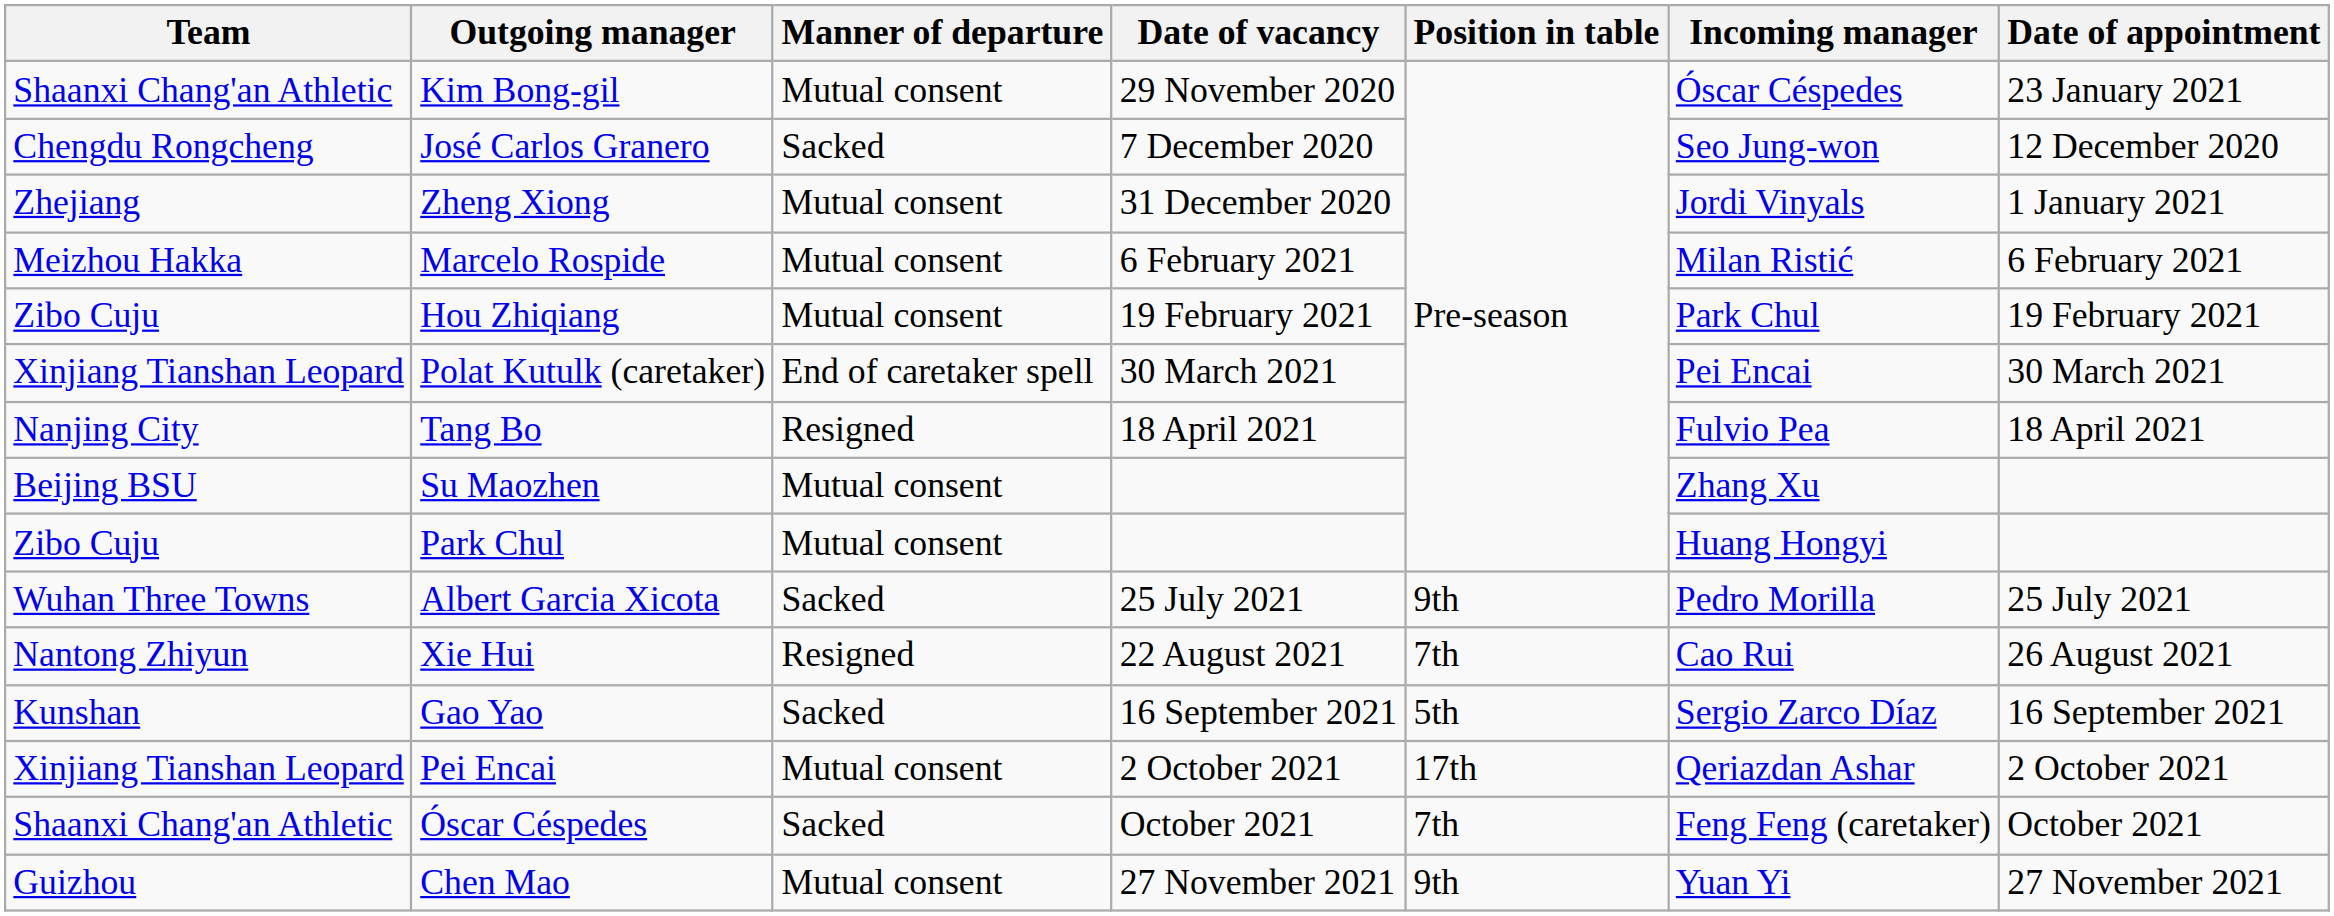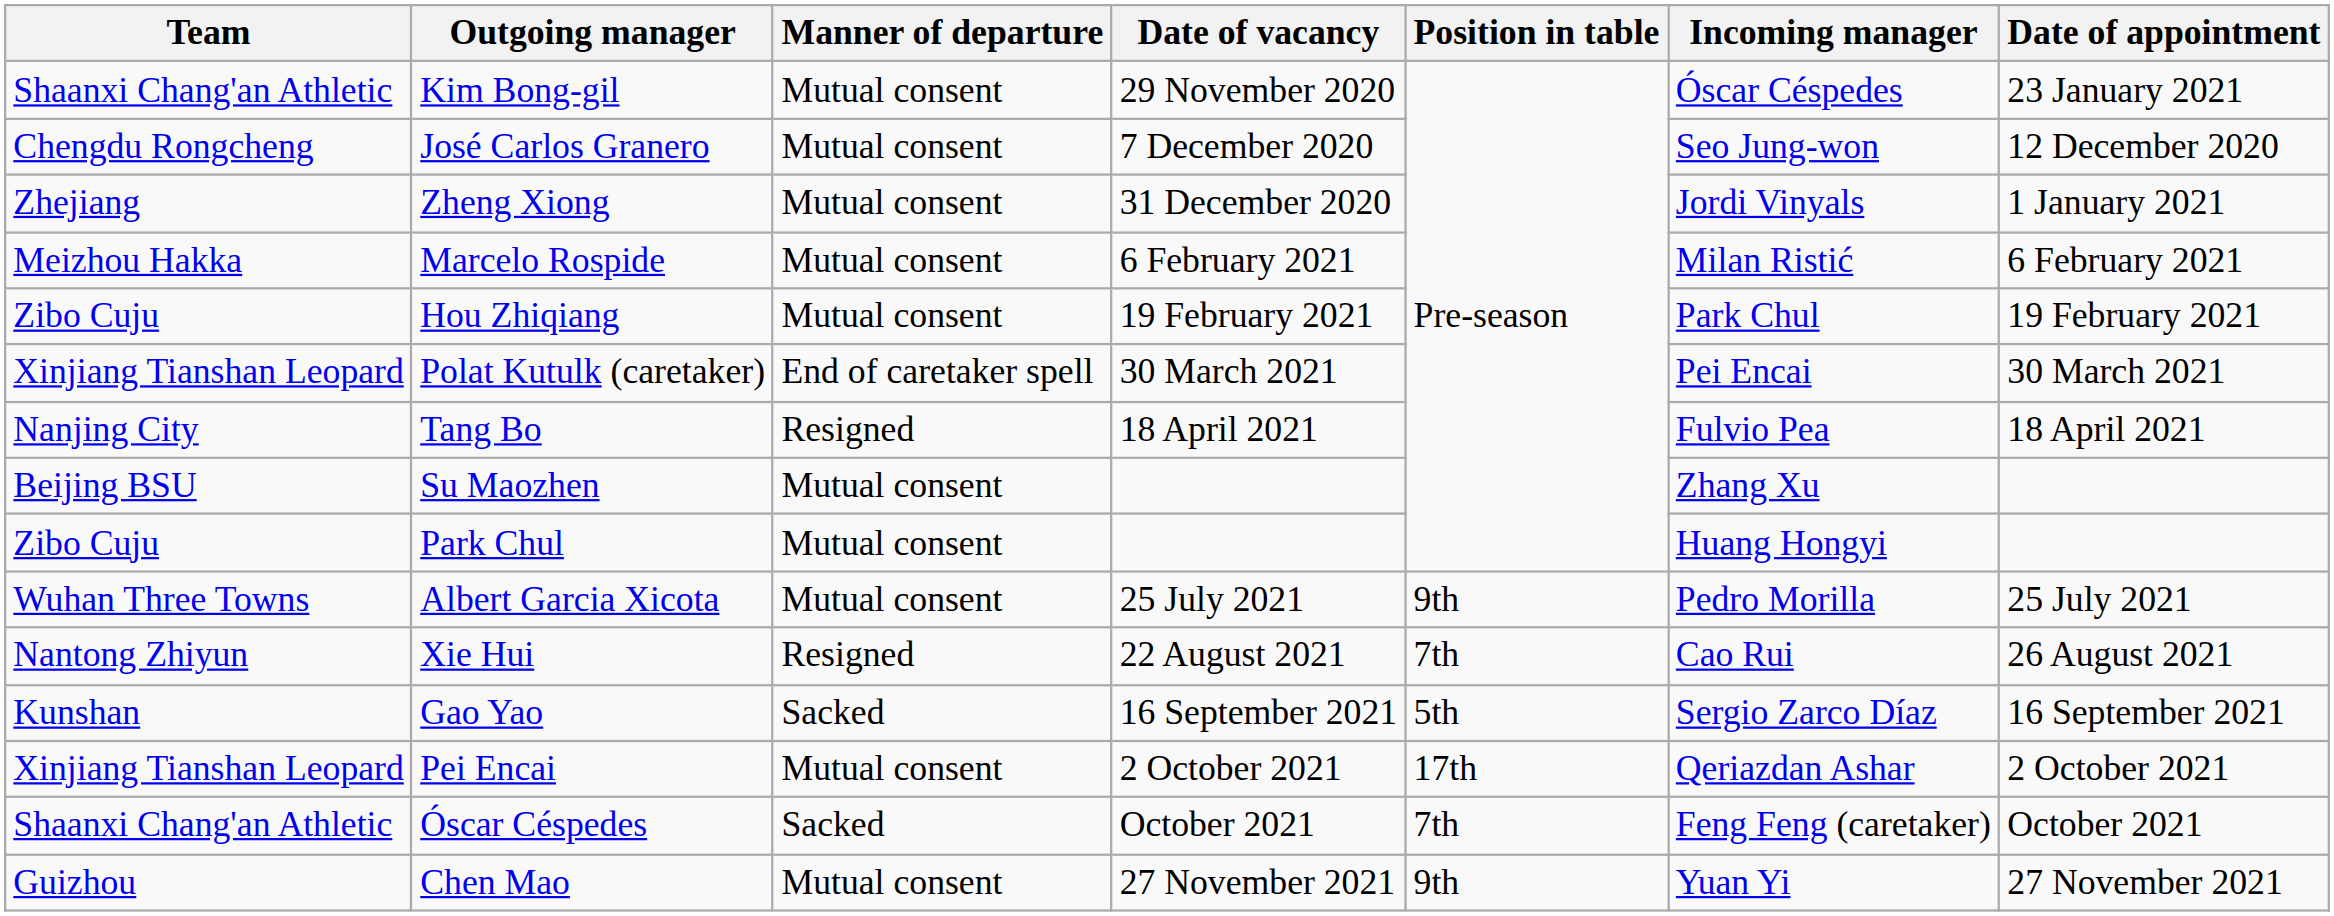 <table class="wikitable">
 <tr>
 <th>Team</th>
 <th>Outgoing manager</th>
 <th>Manner of departure</th>
 <th>Date of vacancy</th>
 <th>Position in table</th>
 <th>Incoming manager</th>
 <th>Date of appointment</th>
 </tr>
 <tr>
 <td><a href='#'>Shaanxi Chang'an Athletic</a></td>
 <td> <a href='#'>Kim Bong-gil</a></td>
 <td>Mutual consent</td>
 <td>29 November 2020</td>
 <td rowspan=9>Pre-season</td>
 <td> <a href='#'>Óscar Céspedes</a></td>
 <td>23 January 2021</td>
 </tr>
 <tr>
 <td><a href='#'>Chengdu Rongcheng</a></td>
 <td> <a href='#'>José Carlos Granero</a></td>
-<td>Sacked</td>
+<td>Mutual consent</td>
 <td>7 December 2020</td>
 <td> <a href='#'>Seo Jung-won</a></td>
 <td>12 December 2020</td>
 </tr>
 <tr>
 <td><a href='#'>Zhejiang</a></td>
 <td> <a href='#'>Zheng Xiong</a></td>
 <td>Mutual consent</td>
 <td>31 December 2020</td>
 <td> <a href='#'>Jordi Vinyals</a></td>
 <td>1 January 2021</td>
 </tr>
 <tr>
 <td><a href='#'>Meizhou Hakka</a></td>
 <td> <a href='#'>Marcelo Rospide</a></td>
 <td>Mutual consent</td>
 <td>6 February 2021</td>
 <td> <a href='#'>Milan Ristić</a></td>
 <td>6 February 2021</td>
 </tr>
 <tr>
 <td><a href='#'>Zibo Cuju</a></td>
 <td> <a href='#'>Hou Zhiqiang</a></td>
 <td>Mutual consent</td>
 <td>19 February 2021</td>
 <td> <a href='#'>Park Chul</a></td>
 <td>19 February 2021</td>
 </tr>
 <tr>
 <td><a href='#'>Xinjiang Tianshan Leopard</a></td>
 <td> <a href='#'>Polat Kutulk</a> (caretaker)</td>
 <td>End of caretaker spell</td>
 <td>30 March 2021</td>
 <td> <a href='#'>Pei Encai</a></td>
 <td>30 March 2021</td>
 </tr>
 <tr>
 <td><a href='#'>Nanjing City</a></td>
 <td> <a href='#'>Tang Bo</a></td>
 <td>Resigned</td>
 <td>18 April 2021</td>
 <td> <a href='#'>Fulvio Pea</a></td>
 <td>18 April 2021</td>
 </tr>
 <tr>
 <td><a href='#'>Beijing BSU</a></td>
 <td> <a href='#'>Su Maozhen</a></td>
 <td>Mutual consent</td>
 <td></td>
 <td> <a href='#'>Zhang Xu</a></td>
 <td></td>
 </tr>
 <tr>
 <td><a href='#'>Zibo Cuju</a></td>
 <td> <a href='#'>Park Chul</a></td>
 <td>Mutual consent</td>
 <td></td>
 <td> <a href='#'>Huang Hongyi</a></td>
 <td></td>
 </tr>
 <tr>
 <td><a href='#'>Wuhan Three Towns</a></td>
 <td> <a href='#'>Albert Garcia Xicota</a></td>
-<td>Sacked</td>
+<td>Mutual consent</td>
 <td>25 July 2021</td>
 <td>9th</td>
 <td> <a href='#'>Pedro Morilla</a></td>
 <td>25 July 2021</td>
 </tr>
 <tr>
 <td><a href='#'>Nantong Zhiyun</a></td>
 <td> <a href='#'>Xie Hui</a></td>
 <td>Resigned</td>
 <td>22 August 2021</td>
 <td>7th</td>
 <td> <a href='#'>Cao Rui</a></td>
 <td>26 August 2021</td>
 </tr>
 <tr>
 <td><a href='#'>Kunshan</a></td>
 <td> <a href='#'>Gao Yao</a></td>
 <td>Sacked</td>
 <td>16 September 2021</td>
 <td>5th</td>
 <td> <a href='#'>Sergio Zarco Díaz</a></td>
 <td>16 September 2021</td>
 </tr>
 <tr>
 <td><a href='#'>Xinjiang Tianshan Leopard</a></td>
 <td> <a href='#'>Pei Encai</a></td>
 <td>Mutual consent</td>
 <td>2 October 2021</td>
 <td>17th</td>
 <td> <a href='#'>Qeriazdan Ashar</a></td>
 <td>2 October 2021</td>
 </tr>
 <tr>
 <td><a href='#'>Shaanxi Chang'an Athletic</a></td>
 <td> <a href='#'>Óscar Céspedes</a></td>
 <td>Sacked</td>
 <td>October 2021</td>
 <td>7th</td>
 <td> <a href='#'>Feng Feng</a> (caretaker)</td>
 <td>October 2021</td>
 </tr>
 <tr>
 <td><a href='#'>Guizhou</a></td>
 <td> <a href='#'>Chen Mao</a></td>
 <td>Mutual consent</td>
 <td>27 November 2021</td>
 <td>9th</td>
 <td> <a href='#'>Yuan Yi</a></td>
 <td>27 November 2021</td>
 </tr>
 </table>
